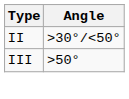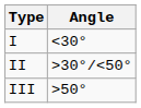 <table class="wikitable">
 <tr>
 <th>Type</th>
 <th>Angle</th>
+</tr>
+<tr>
+<td>I</td>
+<td><30°</td>
 </tr>
 <tr>
 <td>II</td>
 <td>>30°/<50°</td>
 </tr>
 <tr>
 <td>III</td>
 <td>>50° </td>
 </tr>
 </table>
